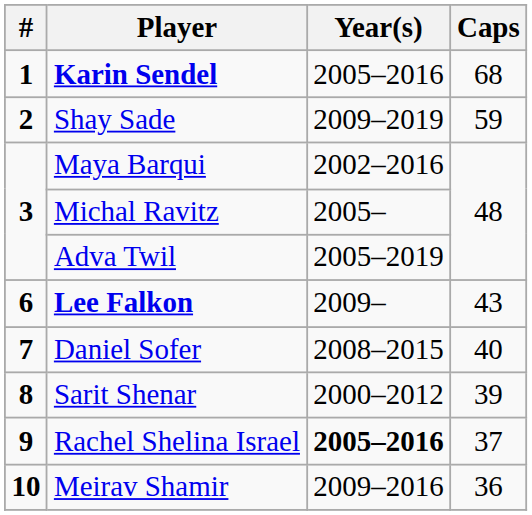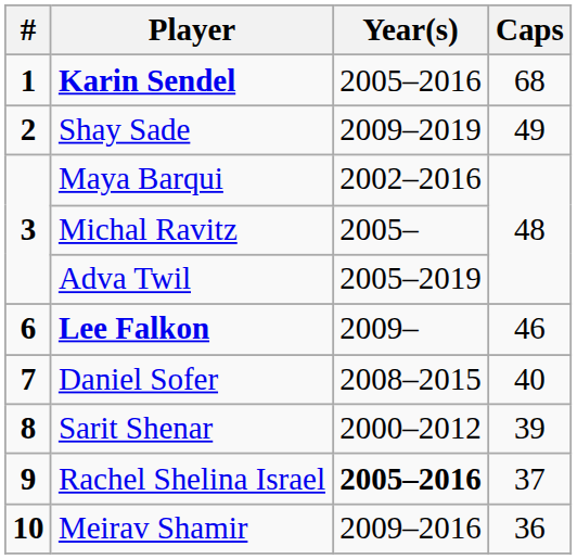 <table class="wikitable sortable">
 <tr>
 <th width=>#</th>
 <th width=>Player</th>
 <th width=>Year(s)</th>
 <th width=>Caps</th>
 </tr>
 <tr>
 <td align=center><strong>1</strong></td>
 <td><strong><a href='#'>Karin Sendel</a></strong></td>
 <td>2005–2016</td>
 <td align=center>68</td>
 </tr>
 <tr>
 <td align=center><strong>2</strong></td>
 <td><a href='#'>Shay Sade</a></td>
 <td>2009–2019</td>
-<td align=center>59</td>
+<td align=center>49</td>
 </tr>
 <tr>
 <td align=center rowspan=3><strong>3</strong></td>
 <td><a href='#'>Maya Barqui</a></td>
 <td>2002–2016</td>
 <td align=center rowspan=3>48</td>
 </tr>
 <tr>
 <td><a href='#'>Michal Ravitz</a></td>
 <td>2005–</td>
 </tr>
 <tr>
 <td><a href='#'>Adva Twil</a></td>
 <td>2005–2019</td>
 </tr>
 <tr>
 <td align=center><strong>6</strong></td>
 <td><strong><a href='#'>Lee Falkon</a></strong></td>
 <td>2009–</td>
-<td align=center>43</td>
+<td align=center>46</td>
 </tr>
 <tr>
 <td align=center><strong>7</strong></td>
 <td><a href='#'>Daniel Sofer</a></td>
 <td>2008–2015</td>
 <td align=center>40</td>
 </tr>
 <tr>
 <td align=center><strong>8</strong></td>
 <td><a href='#'>Sarit Shenar</a></td>
 <td>2000–2012</td>
 <td align=center>39</td>
 </tr>
 <tr>
 <td align=center><strong>9</strong></td>
 <td><a href='#'>Rachel Shelina Israel</a></td>
 <td><strong>2005–2016</strong></td>
 <td align=center>37</td>
 </tr>
 <tr>
 <td align=center><strong>10</strong></td>
 <td><a href='#'>Meirav Shamir</a></td>
 <td>2009–2016</td>
 <td align=center>36</td>
 </tr>
 </table>
